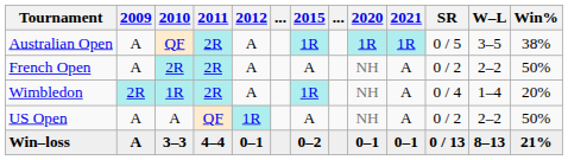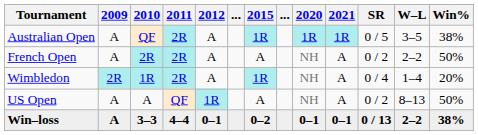 <table class=wikitable style=text-align:center>
 <tr>
 <th>Tournament</th>
 <th><a href='#'>2009</a></th>
 <th><a href='#'>2010</a></th>
 <th><a href='#'>2011</a></th>
 <th><a href='#'>2012</a></th>
 <th>...</th>
 <th><a href='#'>2015</a></th>
 <th>...</th>
 <th><a href='#'>2020</a></th>
 <th><a href='#'>2021</a></th>
 <th>SR</th>
 <th>W–L</th>
 <th>Win%</th>
 </tr>
 <tr>
 <td style=text-align:left><a href='#'>Australian Open</a></td>
 <td>A</td>
 <td style=background:#ffebcd><a href='#'>QF</a></td>
 <td style=background:#afeeee><a href='#'>2R</a></td>
 <td>A</td>
 <td></td>
 <td style=background:#afeeee><a href='#'>1R</a></td>
 <td></td>
 <td style=background:#afeeee><a href='#'>1R</a></td>
 <td style=background:#afeeee><a href='#'>1R</a></td>
 <td>0 / 5</td>
 <td>3–5</td>
 <td>38%</td>
 </tr>
 <tr>
 <td style=text-align:left><a href='#'>French Open</a></td>
 <td>A</td>
 <td style=background:#afeeee><a href='#'>2R</a></td>
 <td style=background:#afeeee><a href='#'>2R</a></td>
 <td>A</td>
 <td></td>
 <td>A</td>
 <td></td>
 <td style=color:#767676>NH</td>
 <td>A</td>
 <td>0 / 2</td>
 <td>2–2</td>
 <td>50%</td>
 </tr>
 <tr>
 <td style=text-align:left><a href='#'>Wimbledon</a></td>
 <td style=background:#afeeee><a href='#'>2R</a></td>
 <td style=background:#afeeee><a href='#'>1R</a></td>
 <td style=background:#afeeee><a href='#'>2R</a></td>
 <td>A</td>
 <td></td>
 <td style=background:#afeeee><a href='#'>1R</a></td>
 <td></td>
 <td style=color:#767676>NH</td>
 <td>A</td>
 <td>0 / 4</td>
 <td>1–4</td>
 <td>20%</td>
 </tr>
 <tr>
 <td style=text-align:left><a href='#'>US Open</a></td>
 <td>A</td>
 <td>A</td>
 <td style=background:#ffebcd><a href='#'>QF</a></td>
 <td style=background:#afeeee><a href='#'>1R</a></td>
 <td></td>
 <td>A</td>
 <td></td>
 <td style=color:#767676>NH</td>
 <td>A</td>
 <td>0 / 2</td>
-<td>2–2</td>
+<td>8–13</td>
 <td>50%</td>
 </tr>
 <tr style=background:#efefef;font-weight:bold>
 <td style=text-align:left>Win–loss</td>
 <td>A</td>
 <td>3–3</td>
 <td>4–4</td>
 <td>0–1</td>
 <td></td>
 <td>0–2</td>
 <td></td>
 <td>0–1</td>
 <td>0–1</td>
 <td>0 / 13</td>
-<td>8–13</td>
-<td>21%</td>
+<td>2–2</td>
+<td>38%</td>
 </tr>
 </table>
